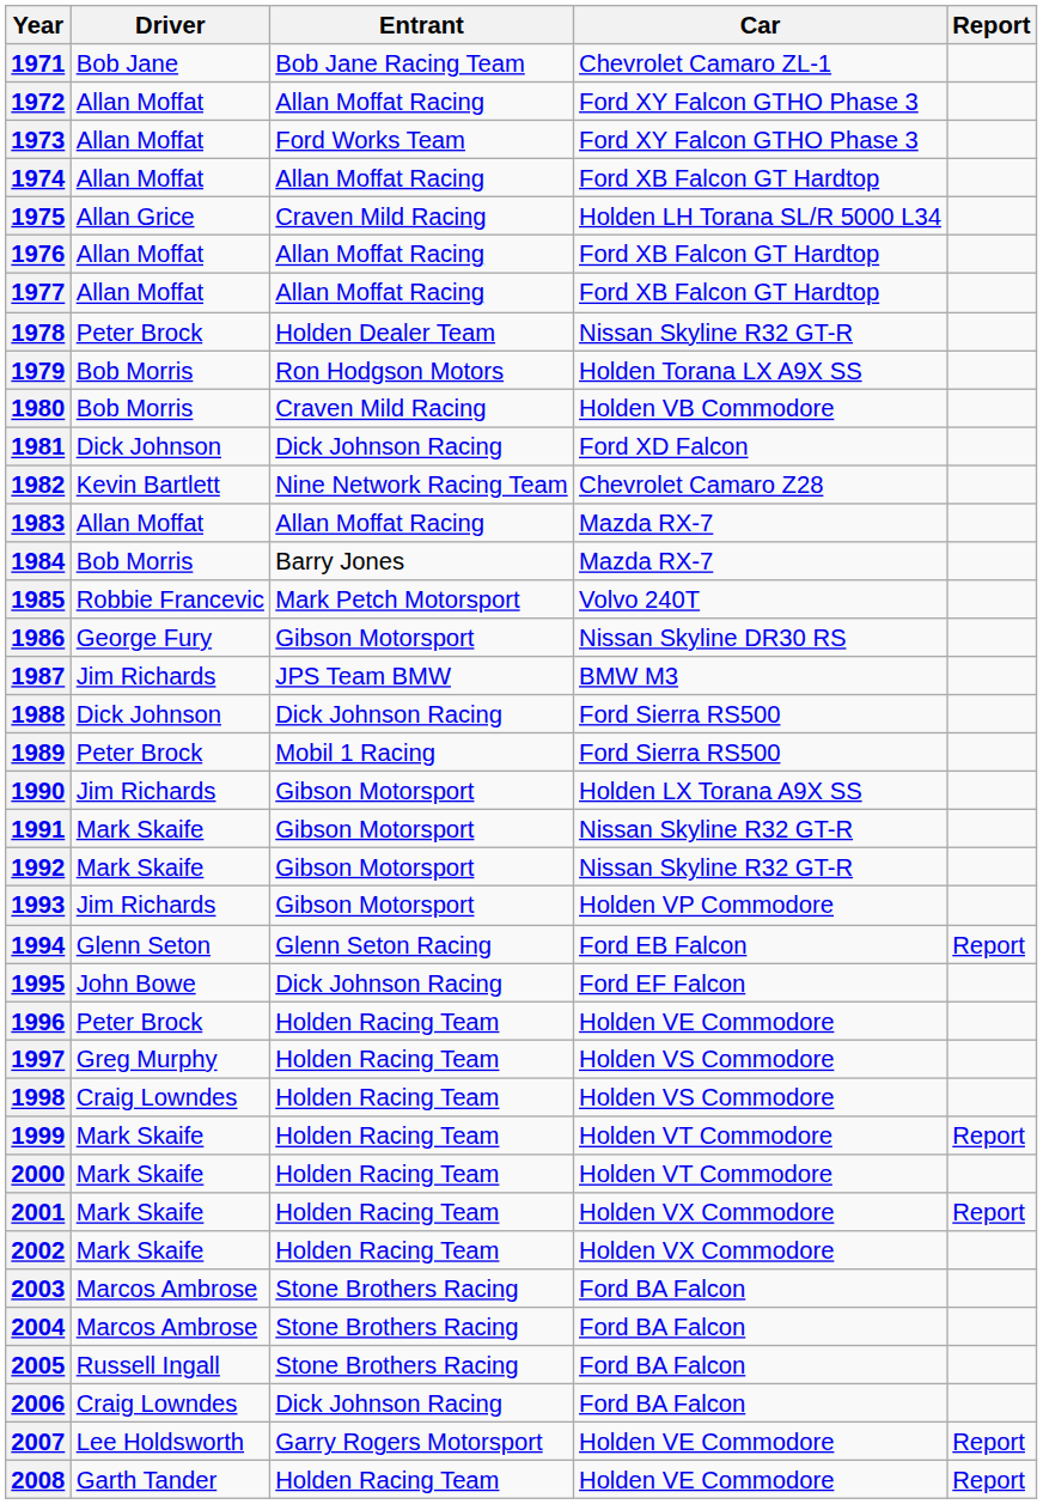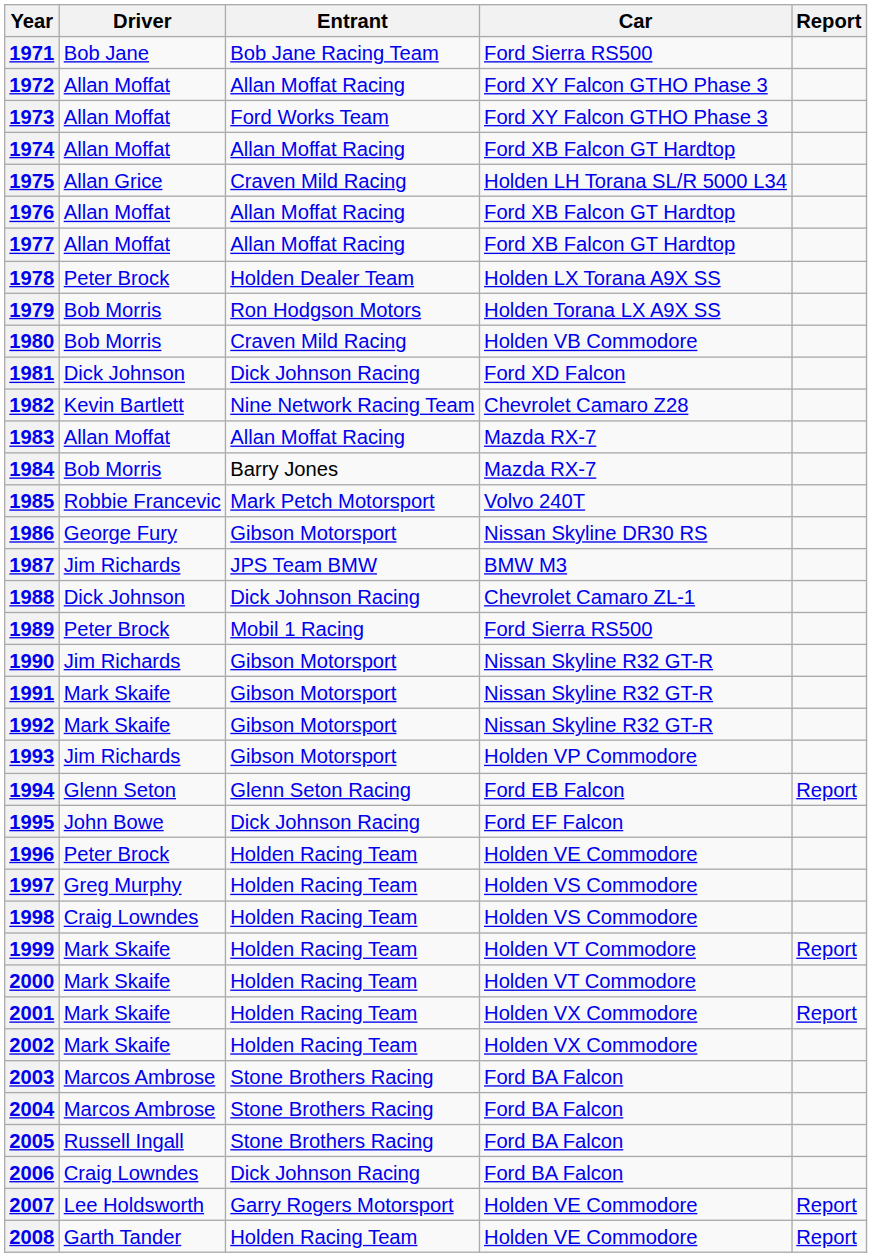 <table class="wikitable" style="font-size: 95%;">
 <tr>
 <th>Year</th>
 <th>Driver</th>
 <th>Entrant</th>
 <th>Car</th>
 <th>Report</th>
 </tr>
 <tr>
 <th><a href='#'>1971</a></th>
 <td> <a href='#'>Bob Jane</a></td>
 <td><a href='#'>Bob Jane Racing Team</a></td>
-<td><a href='#'>Chevrolet Camaro ZL-1</a></td>
+<td><a href='#'>Ford Sierra RS500</a></td>
 <td></td>
 </tr>
 <tr>
 <th><a href='#'>1972</a></th>
 <td> <a href='#'>Allan Moffat</a></td>
 <td><a href='#'>Allan Moffat Racing</a></td>
 <td><a href='#'>Ford XY Falcon GTHO Phase 3</a></td>
 <td></td>
 </tr>
 <tr>
 <th><a href='#'>1973</a></th>
 <td> <a href='#'>Allan Moffat</a></td>
 <td><a href='#'>Ford Works Team</a></td>
 <td><a href='#'>Ford XY Falcon GTHO Phase 3</a></td>
 <td></td>
 </tr>
 <tr>
 <th><a href='#'>1974</a></th>
 <td> <a href='#'>Allan Moffat</a></td>
 <td><a href='#'>Allan Moffat Racing</a></td>
 <td><a href='#'>Ford XB Falcon GT Hardtop</a></td>
 <td></td>
 </tr>
 <tr>
 <th><a href='#'>1975</a></th>
 <td> <a href='#'>Allan Grice</a></td>
 <td><a href='#'>Craven Mild Racing</a></td>
 <td><a href='#'>Holden LH Torana SL/R 5000 L34</a></td>
 <td></td>
 </tr>
 <tr>
 <th><a href='#'>1976</a></th>
 <td> <a href='#'>Allan Moffat</a></td>
 <td><a href='#'>Allan Moffat Racing</a></td>
 <td><a href='#'>Ford XB Falcon GT Hardtop</a></td>
 <td></td>
 </tr>
 <tr>
 <th><a href='#'>1977</a></th>
 <td> <a href='#'>Allan Moffat</a></td>
 <td><a href='#'>Allan Moffat Racing</a></td>
 <td><a href='#'>Ford XB Falcon GT Hardtop</a></td>
 <td></td>
 </tr>
 <tr>
 <th><a href='#'>1978</a></th>
 <td> <a href='#'>Peter Brock</a></td>
 <td><a href='#'>Holden Dealer Team</a></td>
-<td><a href='#'>Nissan Skyline R32 GT-R</a></td>
+<td><a href='#'>Holden LX Torana A9X SS</a></td>
 <td></td>
 </tr>
 <tr>
 <th><a href='#'>1979</a></th>
 <td> <a href='#'>Bob Morris</a></td>
 <td><a href='#'>Ron Hodgson Motors</a></td>
 <td><a href='#'>Holden Torana LX A9X SS</a></td>
 <td></td>
 </tr>
 <tr>
 <th><a href='#'>1980</a></th>
 <td> <a href='#'>Bob Morris</a></td>
 <td><a href='#'>Craven Mild Racing</a></td>
 <td><a href='#'>Holden VB Commodore</a></td>
 <td></td>
 </tr>
 <tr>
 <th><a href='#'>1981</a></th>
 <td> <a href='#'>Dick Johnson</a></td>
 <td><a href='#'>Dick Johnson Racing</a></td>
 <td><a href='#'>Ford XD Falcon</a></td>
 <td></td>
 </tr>
 <tr>
 <th><a href='#'>1982</a></th>
 <td> <a href='#'>Kevin Bartlett</a></td>
 <td><a href='#'>Nine Network Racing Team</a></td>
 <td><a href='#'>Chevrolet Camaro Z28</a></td>
 <td></td>
 </tr>
 <tr>
 <th><a href='#'>1983</a></th>
 <td> <a href='#'>Allan Moffat</a></td>
 <td><a href='#'>Allan Moffat Racing</a></td>
 <td><a href='#'>Mazda RX-7</a></td>
 <td></td>
 </tr>
 <tr>
 <th><a href='#'>1984</a></th>
 <td> <a href='#'>Bob Morris</a></td>
 <td>Barry Jones</td>
 <td><a href='#'>Mazda RX-7</a></td>
 <td></td>
 </tr>
 <tr>
 <th><a href='#'>1985</a></th>
 <td> <a href='#'>Robbie Francevic</a></td>
 <td><a href='#'>Mark Petch Motorsport</a></td>
 <td><a href='#'>Volvo 240T</a></td>
 <td></td>
 </tr>
 <tr>
 <th><a href='#'>1986</a></th>
 <td> <a href='#'>George Fury</a></td>
 <td><a href='#'>Gibson Motorsport</a></td>
 <td><a href='#'>Nissan Skyline DR30 RS</a></td>
 <td></td>
 </tr>
 <tr>
 <th><a href='#'>1987</a></th>
 <td> <a href='#'>Jim Richards</a></td>
 <td><a href='#'>JPS Team BMW</a></td>
 <td><a href='#'>BMW M3</a></td>
 <td></td>
 </tr>
 <tr>
 <th><a href='#'>1988</a></th>
 <td> <a href='#'>Dick Johnson</a></td>
 <td><a href='#'>Dick Johnson Racing</a></td>
-<td><a href='#'>Ford Sierra RS500</a></td>
+<td><a href='#'>Chevrolet Camaro ZL-1</a></td>
 <td></td>
 </tr>
 <tr>
 <th><a href='#'>1989</a></th>
 <td> <a href='#'>Peter Brock</a></td>
 <td><a href='#'>Mobil 1 Racing</a></td>
 <td><a href='#'>Ford Sierra RS500</a></td>
 <td></td>
 </tr>
 <tr>
 <th><a href='#'>1990</a></th>
 <td> <a href='#'>Jim Richards</a></td>
 <td><a href='#'>Gibson Motorsport</a></td>
-<td><a href='#'>Holden LX Torana A9X SS</a></td>
+<td><a href='#'>Nissan Skyline R32 GT-R</a></td>
 <td></td>
 </tr>
 <tr>
 <th><a href='#'>1991</a></th>
 <td> <a href='#'>Mark Skaife</a></td>
 <td><a href='#'>Gibson Motorsport</a></td>
 <td><a href='#'>Nissan Skyline R32 GT-R</a></td>
 <td></td>
 </tr>
 <tr>
 <th><a href='#'>1992</a></th>
 <td> <a href='#'>Mark Skaife</a></td>
 <td><a href='#'>Gibson Motorsport</a></td>
 <td><a href='#'>Nissan Skyline R32 GT-R</a></td>
 <td></td>
 </tr>
 <tr>
 <th><a href='#'>1993</a></th>
 <td> <a href='#'>Jim Richards</a></td>
 <td><a href='#'>Gibson Motorsport</a></td>
 <td><a href='#'>Holden VP Commodore</a></td>
 <td></td>
 </tr>
 <tr>
 <th><a href='#'>1994</a></th>
 <td> <a href='#'>Glenn Seton</a></td>
 <td><a href='#'>Glenn Seton Racing</a></td>
 <td><a href='#'>Ford EB Falcon</a></td>
 <td><a href='#'>Report</a></td>
 </tr>
 <tr>
 <th><a href='#'>1995</a></th>
 <td> <a href='#'>John Bowe</a></td>
 <td><a href='#'>Dick Johnson Racing</a></td>
 <td><a href='#'>Ford EF Falcon</a></td>
 <td></td>
 </tr>
 <tr>
 <th><a href='#'>1996</a></th>
 <td> <a href='#'>Peter Brock</a></td>
 <td><a href='#'>Holden Racing Team</a></td>
 <td><a href='#'>Holden VE Commodore</a></td>
 <td></td>
 </tr>
 <tr>
 <th><a href='#'>1997</a></th>
 <td> <a href='#'>Greg Murphy</a></td>
 <td><a href='#'>Holden Racing Team</a></td>
 <td><a href='#'>Holden VS Commodore</a></td>
 <td></td>
 </tr>
 <tr>
 <th><a href='#'>1998</a></th>
 <td> <a href='#'>Craig Lowndes</a></td>
 <td><a href='#'>Holden Racing Team</a></td>
 <td><a href='#'>Holden VS Commodore</a></td>
 <td></td>
 </tr>
 <tr>
 <th><a href='#'>1999</a></th>
 <td> <a href='#'>Mark Skaife</a></td>
 <td><a href='#'>Holden Racing Team</a></td>
 <td><a href='#'>Holden VT Commodore</a></td>
 <td><a href='#'>Report</a></td>
 </tr>
 <tr>
 <th><a href='#'>2000</a></th>
 <td> <a href='#'>Mark Skaife</a></td>
 <td><a href='#'>Holden Racing Team</a></td>
 <td><a href='#'>Holden VT Commodore</a></td>
 <td></td>
 </tr>
 <tr>
 <th><a href='#'>2001</a></th>
 <td> <a href='#'>Mark Skaife</a></td>
 <td><a href='#'>Holden Racing Team</a></td>
 <td><a href='#'>Holden VX Commodore</a></td>
 <td><a href='#'>Report</a></td>
 </tr>
 <tr>
 <th><a href='#'>2002</a></th>
 <td> <a href='#'>Mark Skaife</a></td>
 <td><a href='#'>Holden Racing Team</a></td>
 <td><a href='#'>Holden VX Commodore</a></td>
 <td></td>
 </tr>
 <tr>
 <th><a href='#'>2003</a></th>
 <td> <a href='#'>Marcos Ambrose</a></td>
 <td><a href='#'>Stone Brothers Racing</a></td>
 <td><a href='#'>Ford BA Falcon</a></td>
 <td></td>
 </tr>
 <tr>
 <th><a href='#'>2004</a></th>
 <td> <a href='#'>Marcos Ambrose</a></td>
 <td><a href='#'>Stone Brothers Racing</a></td>
 <td><a href='#'>Ford BA Falcon</a></td>
 <td></td>
 </tr>
 <tr>
 <th><a href='#'>2005</a></th>
 <td> <a href='#'>Russell Ingall</a></td>
 <td><a href='#'>Stone Brothers Racing</a></td>
 <td><a href='#'>Ford BA Falcon</a></td>
 <td></td>
 </tr>
 <tr>
 <th><a href='#'>2006</a></th>
 <td> <a href='#'>Craig Lowndes</a></td>
 <td><a href='#'>Dick Johnson Racing</a></td>
 <td><a href='#'>Ford BA Falcon</a></td>
 <td></td>
 </tr>
 <tr>
 <th><a href='#'>2007</a></th>
 <td> <a href='#'>Lee Holdsworth</a></td>
 <td><a href='#'>Garry Rogers Motorsport</a></td>
 <td><a href='#'>Holden VE Commodore</a></td>
 <td><a href='#'>Report</a></td>
 </tr>
 <tr>
 <th><a href='#'>2008</a></th>
 <td> <a href='#'>Garth Tander</a></td>
 <td><a href='#'>Holden Racing Team</a></td>
 <td><a href='#'>Holden VE Commodore</a></td>
 <td><a href='#'>Report</a></td>
 </tr>
 </table>
